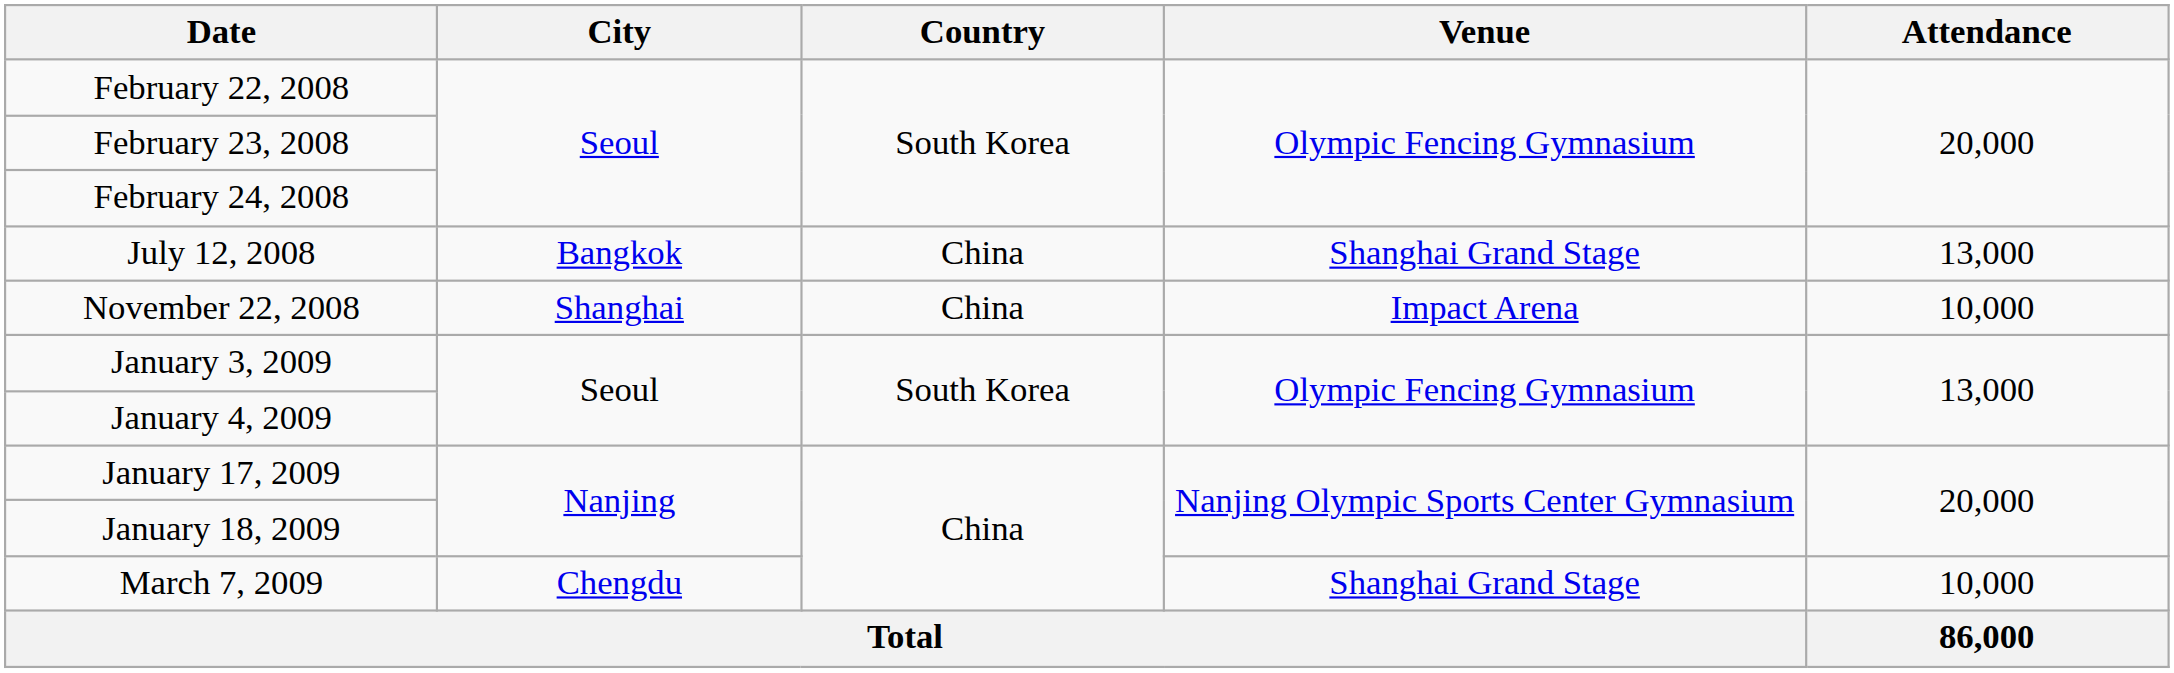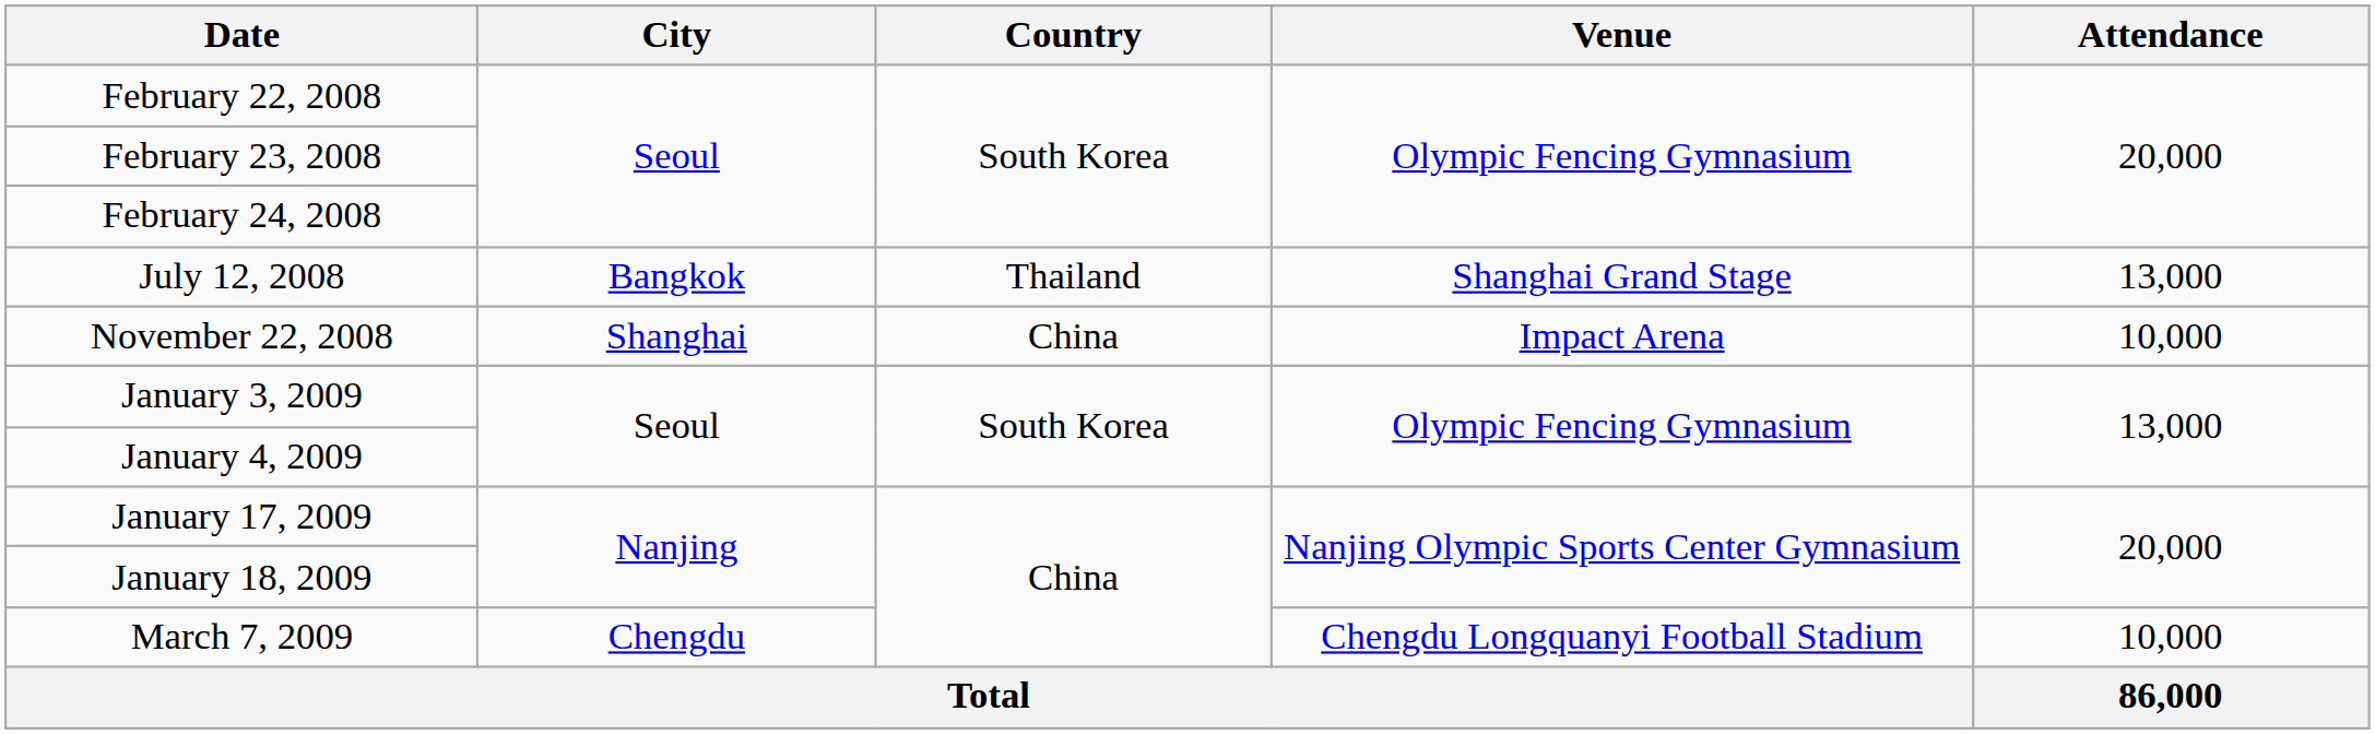 <table class="wikitable" style="text-align:center;">
 <tr>
 <th scope="col" style="width:12em;">Date</th>
 <th scope="col" style="width:10em;">City</th>
 <th scope="col" style="width:10em;">Country</th>
 <th scope="col" style="width:18em;">Venue</th>
 <th scope="col" style="width:10em;">Attendance</th>
 </tr>
 <tr>
 <td>February 22, 2008</td>
 <td rowspan="3"><a href='#'>Seoul</a></td>
 <td rowspan="3">South Korea</td>
 <td rowspan="3"><a href='#'>Olympic Fencing Gymnasium</a></td>
 <td rowspan="3">20,000</td>
 </tr>
 <tr>
 <td>February 23, 2008</td>
 </tr>
 <tr>
 <td>February 24, 2008</td>
 </tr>
 <tr>
 <td>July 12, 2008</td>
 <td><a href='#'>Bangkok</a></td>
-<td>China</td>
+<td>Thailand</td>
 <td><a href='#'>Shanghai Grand Stage</a></td>
 <td>13,000</td>
 </tr>
 <tr>
 <td>November 22, 2008</td>
 <td><a href='#'>Shanghai</a></td>
 <td>China</td>
 <td><a href='#'>Impact Arena</a></td>
 <td>10,000</td>
 </tr>
 <tr>
 <td>January 3, 2009</td>
 <td rowspan="2">Seoul</td>
 <td rowspan="2">South Korea</td>
 <td rowspan="2"><a href='#'>Olympic Fencing Gymnasium</a></td>
 <td rowspan="2">13,000</td>
 </tr>
 <tr>
 <td>January 4, 2009</td>
 </tr>
 <tr>
 <td>January 17, 2009</td>
 <td rowspan="2"><a href='#'>Nanjing</a></td>
 <td rowspan="3">China</td>
 <td rowspan="2"><a href='#'>Nanjing Olympic Sports Center Gymnasium</a></td>
 <td rowspan="2">20,000</td>
 </tr>
 <tr>
 <td>January 18, 2009</td>
 </tr>
 <tr>
 <td>March 7, 2009</td>
 <td><a href='#'>Chengdu</a></td>
-<td><a href='#'>Shanghai Grand Stage</a></td>
+<td><a href='#'>Chengdu Longquanyi Football Stadium</a></td>
 <td>10,000</td>
 </tr>
 <tr>
 <th colspan="4">Total</th>
 <th><strong>86,000</strong></th>
 </tr>
 </table>
